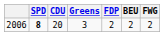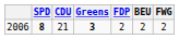 <table class="wikitable">
 <tr>
 <th></th>
 <th><a href='#'>SPD</a></th>
 <th><a href='#'>CDU</a></th>
 <th><a href='#'>Greens</a></th>
 <th><a href='#'>FDP</a></th>
 <th>BEU</th>
 <th>FWG</th>
 </tr>
 <tr align="center">
 <td>2006</td>
 <td><strong>8</strong></td>
-<td>20</td>
-<td>3</td>
+<td>21</td>
+<td><strong>3</strong></td>
 <td>2</td>
 <td>2</td>
 <td>2</td>
 </tr>
 </table>
